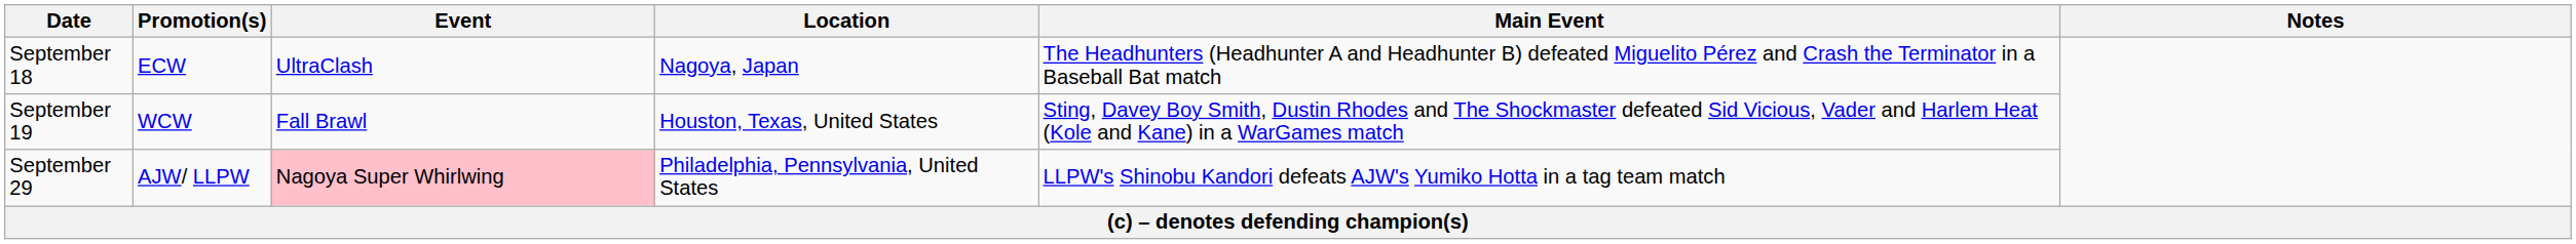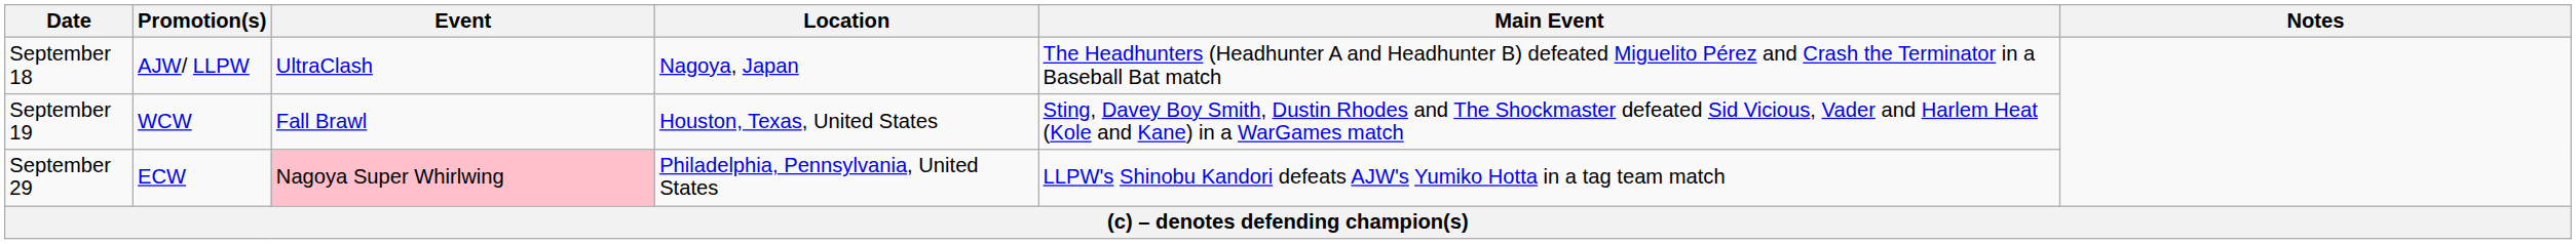 <table class="wikitable" style="width:100%;">
 <tr>
 <th width="5%">Date</th>
 <th width="5%">Promotion(s)</th>
 <th style="width:15%;">Event</th>
 <th style="width:15%;">Location</th>
 <th style="width:40%;">Main Event</th>
 <th style="width:20%;">Notes</th>
 </tr>
 <tr>
 <td>September 18</td>
-<td><a href='#'>ECW</a></td>
+<td><a href='#'>AJW</a>/ <a href='#'>LLPW</a></td>
 <td><a href='#'>UltraClash</a></td>
 <td><a href='#'>Nagoya</a>, <a href='#'>Japan</a></td>
 <td><a href='#'>The Headhunters</a> (Headhunter A and Headhunter B) defeated <a href='#'>Miguelito Pérez</a> and <a href='#'>Crash the Terminator</a> in a Baseball Bat match</td>
 </tr>
 <tr>
 <td>September 19</td>
 <td><a href='#'>WCW</a></td>
 <td><a href='#'>Fall Brawl</a></td>
 <td><a href='#'>Houston, Texas</a>, United States</td>
 <td><a href='#'>Sting</a>, <a href='#'>Davey Boy Smith</a>, <a href='#'>Dustin Rhodes</a> and <a href='#'>The Shockmaster</a> defeated <a href='#'>Sid Vicious</a>, <a href='#'>Vader</a> and <a href='#'>Harlem Heat</a> (<a href='#'>Kole</a> and <a href='#'>Kane</a>) in a <a href='#'>WarGames match</a></td>
 </tr>
 <tr>
 <td>September 29</td>
-<td><a href='#'>AJW</a>/ <a href='#'>LLPW</a></td>
+<td><a href='#'>ECW</a></td>
 <td style="background: pink;">Nagoya Super Whirlwing</td>
 <td><a href='#'>Philadelphia, Pennsylvania</a>, United States</td>
 <td><a href='#'>LLPW's</a> <a href='#'>Shinobu Kandori</a> defeats <a href='#'>AJW's</a> <a href='#'>Yumiko Hotta</a> in a tag team match</td>
 </tr>
 <tr>
 <th colspan="6">(c) – denotes defending champion(s)</th>
 </tr>
 </table>
